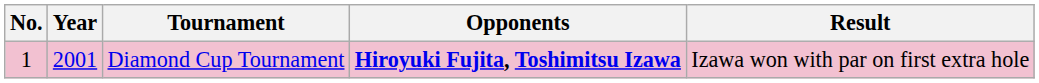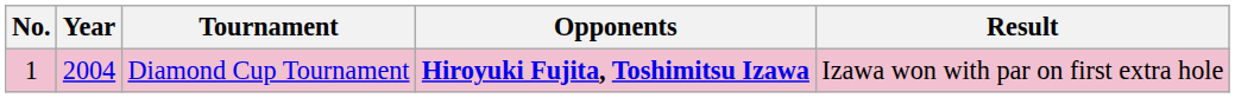 <table class="wikitable" style="font-size:95%;">
 <tr>
 <th>No.</th>
 <th>Year</th>
 <th>Tournament</th>
 <th>Opponents</th>
 <th>Result</th>
 </tr>
 <tr style="background:#F2C1D1;">
 <td align=center>1</td>
-<td><a href='#'>2001</a></td>
+<td><a href='#'>2004</a></td>
 <td><a href='#'>Diamond Cup Tournament</a></td>
 <td><strong> <a href='#'>Hiroyuki Fujita</a>,  <a href='#'>Toshimitsu Izawa</a></strong></td>
 <td>Izawa won with par on first extra hole</td>
 </tr>
 </table>
